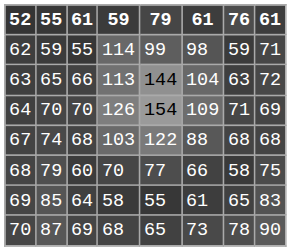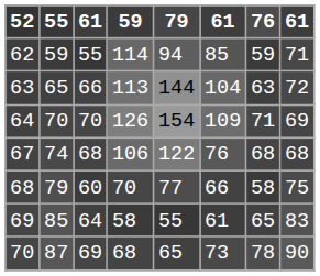 <table class="wikitable">
 <tr>
 <th style="background-color:#343434; color:#ffffff;">52</th>
 <th style="background-color:#373737; color:#ffffff;">55</th>
 <th style="background-color:#3d3d3d; color:#ffffff;">61</th>
 <th style="background-color:#3b3b3b; color:#ffffff;">59</th>
 <th style="background-color:#464646; color:#ffffff;">79</th>
 <th style="background-color:#3d3d3d; color:#ffffff;">61</th>
 <th style="background-color:#4c4c4c; color:#ffffff;">76</th>
 <th style="background-color:#3d3d3d; color:#ffffff;">61</th>
 </tr>
 <tr>
 <td style="background-color:#3e3e3e; color:#ffffff;">62</td>
 <td style="background-color:#3b3b3b; color:#ffffff;">59</td>
 <td style="background-color:#373737; color:#ffffff;">55</td>
 <td style="background-color:#686868; color:#ffffff;">114</td>
-<td style="background-color:#5e5e5e; color:#ffffff;">99</td>
-<td style="background-color:#555555; color:#ffffff;">98</td>
+<td style="background-color:#5e5e5e; color:#ffffff;">94</td>
+<td style="background-color:#555555; color:#ffffff;">85</td>
 <td style="background-color:#3b3b3b; color:#ffffff;">59</td>
 <td style="background-color:#474747; color:#ffffff;">71</td>
 </tr>
 <tr>
 <td style="background-color:#3f3f3f; color:#ffffff;">63</td>
 <td style="background-color:#414141; color:#ffffff;">65</td>
 <td style="background-color:#424242; color:#ffffff;">66</td>
 <td style="background-color:#717171; color:#ffffff;">113</td>
 <td style="background-color:#909090; color:#000000;">144</td>
 <td style="background-color:#686868; color:#ffffff;">104</td>
 <td style="background-color:#3f3f3f; color:#ffffff;">63</td>
 <td style="background-color:#484848; color:#ffffff;">72</td>
 </tr>
 <tr>
 <td style="background-color:#404040; color:#ffffff;">64</td>
 <td style="background-color:#464646; color:#ffffff;">70</td>
 <td style="background-color:#464646; color:#ffffff;">70</td>
 <td style="background-color:#7e7e7e; color:#ffffff;">126</td>
 <td style="background-color:#9a9a9a; color:#000000;">154</td>
 <td style="background-color:#6d6d6d; color:#ffffff;">109</td>
 <td style="background-color:#474747; color:#ffffff;">71</td>
 <td style="background-color:#454545; color:#ffffff;">69</td>
 </tr>
 <tr>
 <td style="background-color:#434343; color:#ffffff;">67</td>
 <td style="background-color:#494949; color:#ffffff;">74</td>
 <td style="background-color:#444444; color:#ffffff;">68</td>
-<td style="background-color:#6a6a6a; color:#ffffff;">103</td>
+<td style="background-color:#6a6a6a; color:#ffffff;">106</td>
 <td style="background-color:#7a7a7a; color:#ffffff;">122</td>
-<td style="background-color:#585858; color:#ffffff;">88</td>
+<td style="background-color:#585858; color:#ffffff;">76</td>
 <td style="background-color:#444444; color:#ffffff;">68</td>
 <td style="background-color:#444444; color:#ffffff;">68</td>
 </tr>
 <tr>
 <td style="background-color:#444444; color:#ffffff;">68</td>
 <td style="background-color:#4f4f4f; color:#ffffff;">79</td>
 <td style="background-color:#3c3c3c; color:#ffffff;">60</td>
 <td style="background-color:#464646; color:#ffffff;">70</td>
 <td style="background-color:#4d4d4d; color:#ffffff;">77</td>
 <td style="background-color:#424242; color:#ffffff;">66</td>
 <td style="background-color:#3a3a3a; color:#ffffff;">58</td>
 <td style="background-color:#4b4b4b; color:#ffffff;">75</td>
 </tr>
 <tr>
 <td style="background-color:#454545; color:#ffffff;">69</td>
 <td style="background-color:#555555; color:#ffffff;">85</td>
 <td style="background-color:#404040; color:#ffffff;">64</td>
 <td style="background-color:#3a3a3a; color:#ffffff;">58</td>
 <td style="background-color:#373737; color:#ffffff;">55</td>
 <td style="background-color:#3d3d3d; color:#ffffff;">61</td>
 <td style="background-color:#414141; color:#ffffff;">65</td>
 <td style="background-color:#535353; color:#ffffff;">83</td>
 </tr>
 <tr>
 <td style="background-color:#464646; color:#ffffff;">70</td>
 <td style="background-color:#575757; color:#ffffff;">87</td>
 <td style="background-color:#454545; color:#ffffff;">69</td>
 <td style="background-color:#444444; color:#ffffff;">68</td>
 <td style="background-color:#414141; color:#ffffff;">65</td>
 <td style="background-color:#494949; color:#ffffff;">73</td>
 <td style="background-color:#4e4e4e; color:#ffffff;">78</td>
 <td style="background-color:#5a5a5a; color:#ffffff;">90</td>
 </tr>
 </table>
